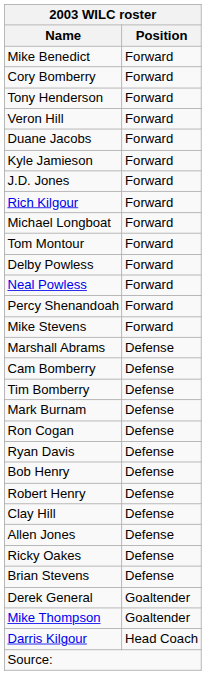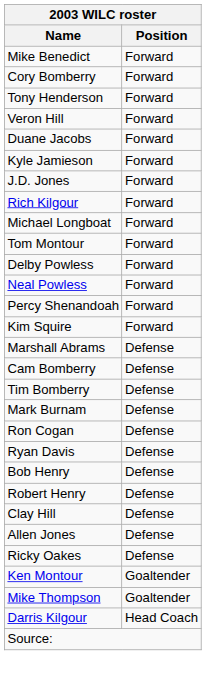 <table class="wikitable collapsible collapsed">
 <tr>
 <th colspan=2>2003 WILC roster</th>
 </tr>
 <tr>
 <th>Name</th>
 <th>Position</th>
 </tr>
 <tr>
 <td>Mike Benedict</td>
 <td>Forward</td>
 </tr>
 <tr>
 <td>Cory Bomberry</td>
 <td>Forward</td>
 </tr>
 <tr>
 <td>Tony Henderson</td>
 <td>Forward</td>
 </tr>
 <tr>
 <td>Veron Hill</td>
 <td>Forward</td>
 </tr>
 <tr>
 <td>Duane Jacobs</td>
 <td>Forward</td>
 </tr>
 <tr>
 <td>Kyle Jamieson</td>
 <td>Forward</td>
 </tr>
 <tr>
 <td>J.D. Jones</td>
 <td>Forward</td>
 </tr>
 <tr>
 <td><a href='#'>Rich Kilgour</a></td>
 <td>Forward</td>
 </tr>
 <tr>
 <td>Michael Longboat</td>
 <td>Forward</td>
 </tr>
 <tr>
 <td>Tom Montour</td>
 <td>Forward</td>
 </tr>
 <tr>
 <td>Delby Powless</td>
 <td>Forward</td>
 </tr>
 <tr>
 <td><a href='#'>Neal Powless</a></td>
 <td>Forward</td>
 </tr>
 <tr>
 <td>Percy Shenandoah</td>
 <td>Forward</td>
 </tr>
 <tr>
-<td>Mike Stevens</td>
+<td>Kim Squire</td>
 <td>Forward</td>
 </tr>
 <tr>
 <td>Marshall Abrams</td>
 <td>Defense</td>
 </tr>
 <tr>
 <td>Cam Bomberry</td>
 <td>Defense</td>
 </tr>
 <tr>
 <td>Tim Bomberry</td>
 <td>Defense</td>
 </tr>
 <tr>
 <td>Mark Burnam</td>
 <td>Defense</td>
 </tr>
 <tr>
 <td>Ron Cogan</td>
 <td>Defense</td>
 </tr>
 <tr>
 <td>Ryan Davis</td>
 <td>Defense</td>
 </tr>
 <tr>
 <td>Bob Henry</td>
 <td>Defense</td>
 </tr>
 <tr>
 <td>Robert Henry</td>
 <td>Defense</td>
 </tr>
 <tr>
 <td>Clay Hill</td>
 <td>Defense</td>
 </tr>
 <tr>
 <td>Allen Jones</td>
 <td>Defense</td>
 </tr>
 <tr>
 <td>Ricky Oakes</td>
 <td>Defense</td>
 </tr>
 <tr>
-<td>Brian Stevens</td>
-<td>Defense</td>
-</tr>
-<tr>
-<td>Derek General</td>
+<td><a href='#'>Ken Montour</a></td>
 <td>Goaltender</td>
 </tr>
 <tr>
 <td><a href='#'>Mike Thompson</a></td>
 <td>Goaltender</td>
 </tr>
 <tr>
 <td><a href='#'>Darris Kilgour</a></td>
 <td>Head Coach</td>
 </tr>
 <tr>
 <td colspan=2>Source:</td>
 </tr>
 </table>
